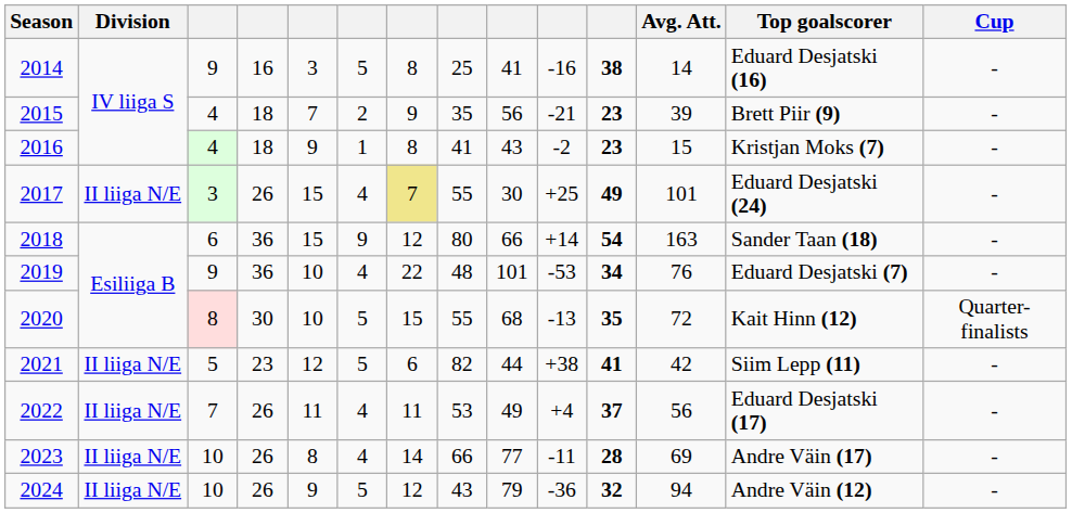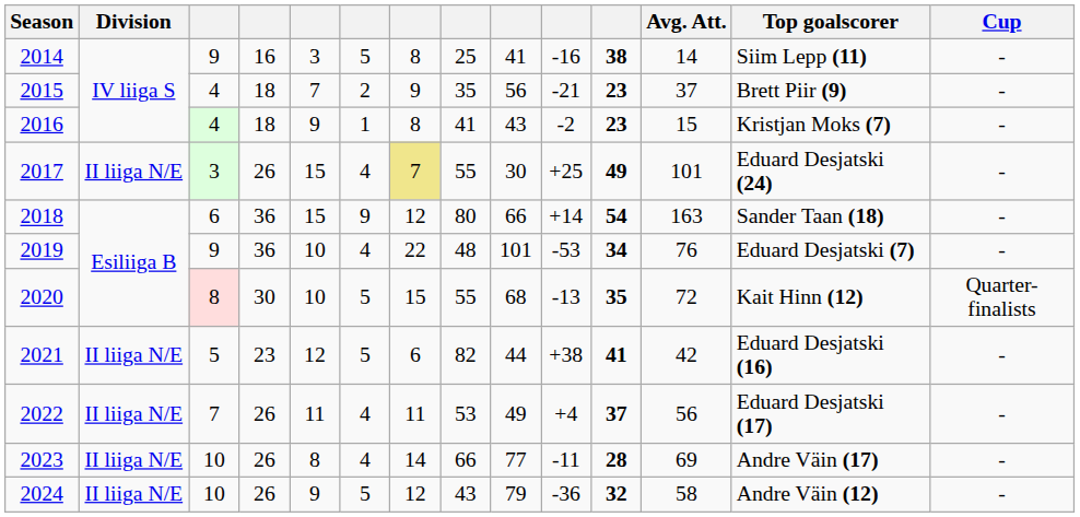 <table class="wikitable collapsible">
 <tr>
 <th>Season</th>
 <th width=75px>Division</th>
 <th width=30px></th>
 <th width=30px></th>
 <th width=30px></th>
 <th width=30px></th>
 <th width=30px></th>
 <th width=30px></th>
 <th width=30px></th>
 <th width=30px></th>
 <th width=30px></th>
 <th>Avg. Att.</th>
 <th width=140px>Top goalscorer</th>
 <th width=100px><a href='#'>Cup</a></th>
 </tr>
 <tr align=center>
 <td><a href='#'>2014</a></td>
 <td rowspan=3><a href='#'>IV liiga S</a></td>
 <td>9</td>
 <td>16</td>
 <td>3</td>
 <td>5</td>
 <td>8</td>
 <td>25</td>
 <td>41</td>
 <td>-16</td>
 <td><strong>38</strong></td>
 <td>14</td>
-<td align="left">Eduard Desjatski <strong>(16)</strong></td>
+<td align=left>Siim Lepp <strong>(11)</strong></td>
 <td>-</td>
 </tr>
 <tr align=center>
 <td><a href='#'>2015</a></td>
 <td>4</td>
 <td>18</td>
 <td>7</td>
 <td>2</td>
 <td>9</td>
 <td>35</td>
 <td>56</td>
 <td>-21</td>
 <td><strong>23</strong></td>
-<td>39</td>
+<td>37</td>
 <td align=left>Brett Piir <strong>(9)</strong></td>
 <td>-</td>
 </tr>
 <tr align=center>
 <td><a href='#'>2016</a></td>
 <td bgcolor="#DDFFDD">4</td>
 <td>18</td>
 <td>9</td>
 <td>1</td>
 <td>8</td>
 <td>41</td>
 <td>43</td>
 <td>-2</td>
 <td><strong>23</strong></td>
 <td>15</td>
 <td align=left>Kristjan Moks <strong>(7)</strong></td>
 <td>-</td>
 </tr>
 <tr align=center>
 <td><a href='#'>2017</a></td>
 <td><a href='#'>II liiga N/E</a></td>
 <td bgcolor="#DDFFDD">3</td>
 <td>26</td>
 <td>15</td>
 <td>4</td>
 <td style="background: khaki;">7</td>
 <td>55</td>
 <td>30</td>
 <td>+25</td>
 <td><strong>49</strong></td>
 <td>101</td>
 <td align=left>Eduard Desjatski <strong>(24)</strong></td>
 <td>-</td>
 </tr>
 <tr align=center>
 <td><a href='#'>2018</a></td>
 <td rowspan=3><a href='#'>Esiliiga B</a></td>
 <td>6</td>
 <td>36</td>
 <td>15</td>
 <td>9</td>
 <td>12</td>
 <td>80</td>
 <td>66</td>
 <td>+14</td>
 <td><strong>54</strong></td>
 <td>163</td>
 <td align=left>Sander Taan <strong>(18)</strong></td>
 <td>-</td>
 </tr>
 <tr align=center>
 <td><a href='#'>2019</a></td>
 <td>9</td>
 <td>36</td>
 <td>10</td>
 <td>4</td>
 <td>22</td>
 <td>48</td>
 <td>101</td>
 <td>-53</td>
 <td><strong>34</strong></td>
 <td>76</td>
 <td align=left>Eduard Desjatski <strong>(7)</strong></td>
 <td>-</td>
 </tr>
 <tr align=center>
 <td><a href='#'>2020</a></td>
 <td bgcolor="#FFDDDD">8</td>
 <td>30</td>
 <td>10</td>
 <td>5</td>
 <td>15</td>
 <td>55</td>
 <td>68</td>
 <td>-13</td>
 <td><strong>35</strong></td>
 <td>72</td>
 <td align=left>Kait Hinn <strong>(12)</strong></td>
 <td>Quarter-finalists</td>
 </tr>
 <tr align=center>
 <td><a href='#'>2021</a></td>
 <td><a href='#'>II liiga N/E</a></td>
 <td>5</td>
 <td>23</td>
 <td>12</td>
 <td>5</td>
 <td>6</td>
 <td>82</td>
 <td>44</td>
 <td>+38</td>
 <td><strong>41</strong></td>
 <td>42</td>
-<td align=left>Siim Lepp <strong>(11)</strong></td>
+<td align="left">Eduard Desjatski <strong>(16)</strong></td>
 <td>-</td>
 </tr>
 <tr align=center>
 <td><a href='#'>2022</a></td>
 <td><a href='#'>II liiga N/E</a></td>
 <td>7</td>
 <td>26</td>
 <td>11</td>
 <td>4</td>
 <td>11</td>
 <td>53</td>
 <td>49</td>
 <td>+4</td>
 <td><strong>37</strong></td>
 <td>56</td>
 <td align="left">Eduard Desjatski <strong>(17)</strong></td>
 <td>-</td>
 </tr>
 <tr align=center>
 <td><a href='#'>2023</a></td>
 <td><a href='#'>II liiga N/E</a></td>
 <td>10</td>
 <td>26</td>
 <td>8</td>
 <td>4</td>
 <td>14</td>
 <td>66</td>
 <td>77</td>
 <td>-11</td>
 <td><strong>28</strong></td>
 <td>69</td>
 <td align="left">Andre Väin <strong>(17)</strong></td>
 <td>-</td>
 </tr>
 <tr align=center>
 <td><a href='#'>2024</a></td>
 <td><a href='#'>II liiga N/E</a></td>
 <td>10</td>
 <td>26</td>
 <td>9</td>
 <td>5</td>
 <td>12</td>
 <td>43</td>
 <td>79</td>
 <td>-36</td>
 <td><strong>32</strong></td>
-<td>94</td>
+<td>58</td>
 <td align="left">Andre Väin <strong>(12)</strong></td>
 <td>-</td>
 </tr>
 </table>
